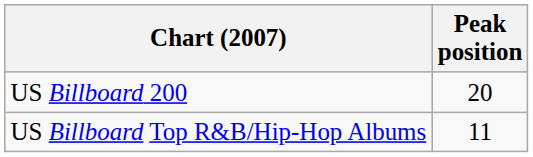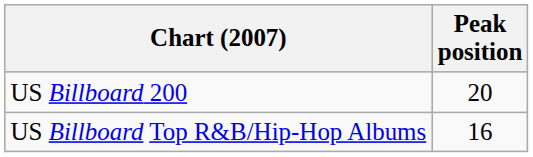 <table class="wikitable sortable">
 <tr>
 <th align="left">Chart (2007)</th>
 <th align="center">Peak<br>position</th>
 </tr>
 <tr>
 <td align="left">US <a href='#'><em>Billboard</em> 200</a></td>
 <td align="center">20</td>
 </tr>
 <tr>
 <td align="left">US <em><a href='#'>Billboard</a></em> <a href='#'>Top R&B/Hip-Hop Albums</a></td>
-<td align="center">11</td>
+<td align="center">16</td>
 </tr>
 </table>
